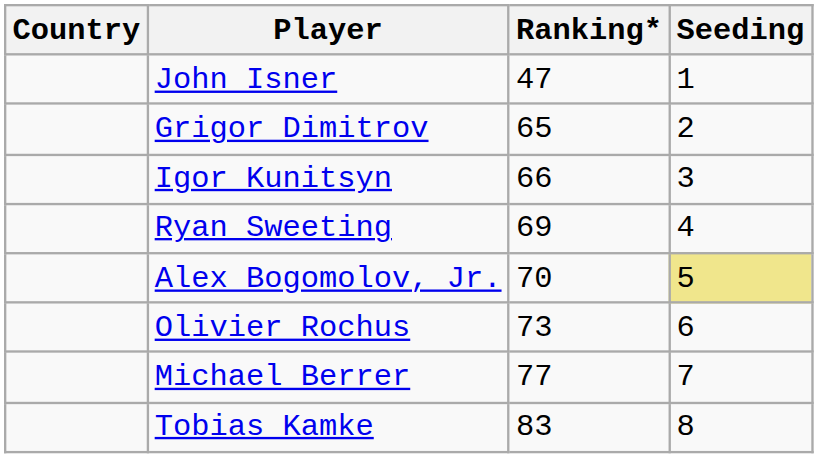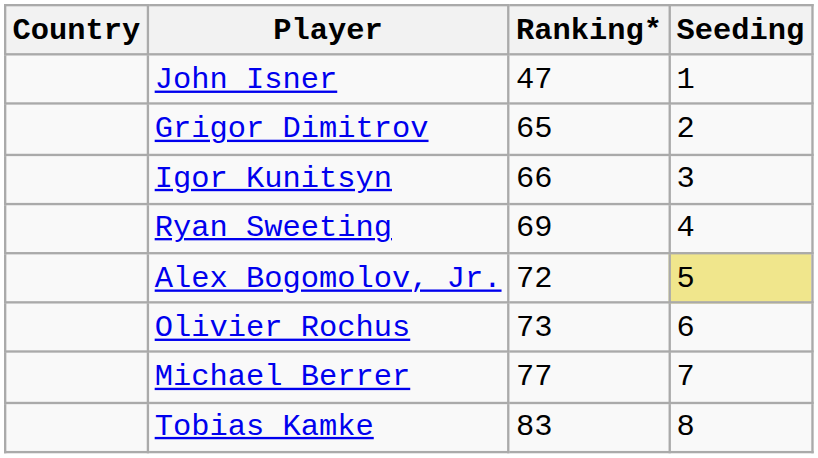 <table class="wikitable" border="1">
 <tr>
 <th>Country</th>
 <th>Player</th>
 <th>Ranking*</th>
 <th>Seeding</th>
 </tr>
 <tr>
 <td></td>
 <td><a href='#'>John Isner</a></td>
 <td>47</td>
 <td>1</td>
 </tr>
 <tr>
 <td></td>
 <td><a href='#'>Grigor Dimitrov</a></td>
 <td>65</td>
 <td>2</td>
 </tr>
 <tr>
 <td></td>
 <td><a href='#'>Igor Kunitsyn</a></td>
 <td>66</td>
 <td>3</td>
 </tr>
 <tr>
 <td></td>
 <td><a href='#'>Ryan Sweeting</a></td>
 <td>69</td>
 <td>4</td>
 </tr>
 <tr>
 <td></td>
 <td><a href='#'>Alex Bogomolov, Jr.</a></td>
-<td>70</td>
+<td>72</td>
 <td style="background: khaki;">5</td>
 </tr>
 <tr>
 <td></td>
 <td><a href='#'>Olivier Rochus</a></td>
 <td>73</td>
 <td>6</td>
 </tr>
 <tr>
 <td></td>
 <td><a href='#'>Michael Berrer</a></td>
 <td>77</td>
 <td>7</td>
 </tr>
 <tr>
 <td></td>
 <td><a href='#'>Tobias Kamke</a></td>
 <td>83</td>
 <td>8</td>
 </tr>
 </table>
